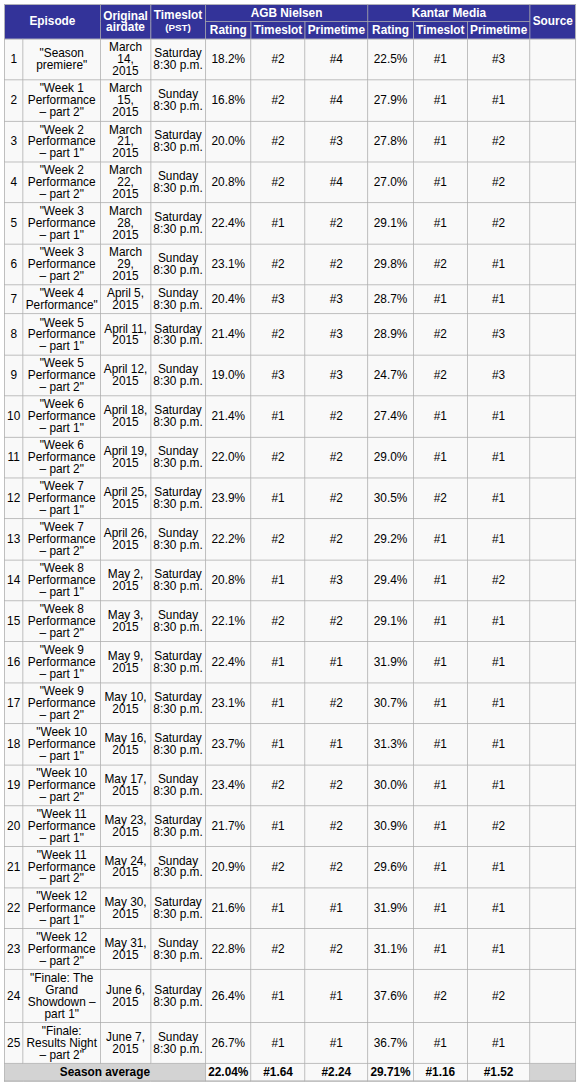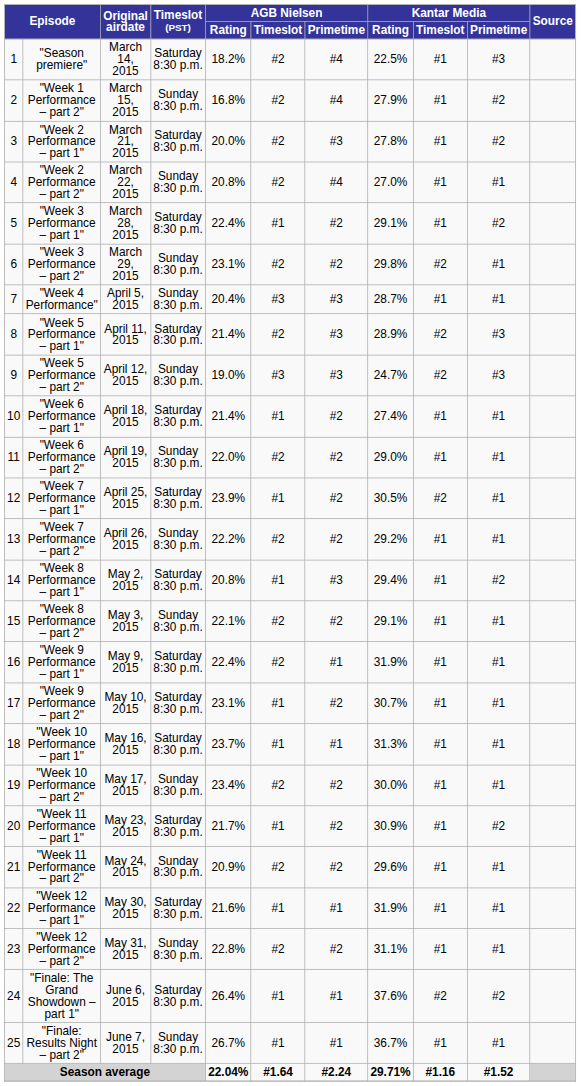 <table class="wikitable" style="text-align:center; background:#f9f9f9; line-height:16px;" width="100%">
 <tr>
 <th style="background:#333399; color:white;" rowspan="2" colspan="2" width="23%">Episode</th>
 <th style="background:#333399; color:white;" rowspan="2" width="13%">Original airdate</th>
 <th style="background:#333399; color:white;" rowspan="2" width="13%">Timeslot <small>(PST)</small></th>
 <th style="background:#333399; color:white;" colspan="3" width="21%">AGB Nielsen</th>
 <th style="background:#333399; color:white;" colspan="3" width="21%">Kantar Media</th>
 <th style="background:#333399; color:white;" rowspan="2" width="07%">Source</th>
 </tr>
 <tr>
 <th style="background:#333399; color:white;" width="07%">Rating</th>
 <th style="background:#333399; color:white;" width="07%">Timeslot</th>
 <th style="background:#333399; color:white;" width="07%">Primetime</th>
 <th style="background:#333399; color:white;" width="07%">Rating</th>
 <th style="background:#333399; color:white;" width="07%">Timeslot</th>
 <th style="background:#333399; color:white;" width="07%">Primetime</th>
 </tr>
 <tr>
 <td width="03%">1</td>
 <td>"Season premiere"</td>
 <td>March 14, 2015</td>
 <td>Saturday 8:30 p.m.</td>
 <td>18.2%</td>
 <td>#2</td>
 <td>#4</td>
 <td>22.5%</td>
 <td>#1</td>
 <td>#3</td>
 <td></td>
 </tr>
 <tr>
 <td width="03%">2</td>
 <td>"Week 1 Performance – part 2"</td>
 <td>March 15, 2015</td>
 <td>Sunday 8:30 p.m.</td>
 <td>16.8%</td>
 <td>#2</td>
 <td>#4</td>
 <td>27.9%</td>
 <td>#1</td>
-<td>#1</td>
+<td>#2</td>
 <td></td>
 </tr>
 <tr>
 <td width="03%">3</td>
 <td>"Week 2 Performance – part 1"</td>
 <td>March 21, 2015</td>
 <td>Saturday 8:30 p.m.</td>
 <td>20.0%</td>
 <td>#2</td>
 <td>#3</td>
 <td>27.8%</td>
 <td>#1</td>
 <td>#2</td>
 <td></td>
 </tr>
 <tr>
 <td width="03%">4</td>
 <td>"Week 2 Performance – part 2"</td>
 <td>March 22, 2015</td>
 <td>Sunday 8:30 p.m.</td>
 <td>20.8%</td>
 <td>#2</td>
 <td>#4</td>
 <td>27.0%</td>
 <td>#1</td>
-<td>#2</td>
+<td>#1</td>
 <td></td>
 </tr>
 <tr>
 <td width="03%">5</td>
 <td>"Week 3 Performance – part 1"</td>
 <td>March 28, 2015</td>
 <td>Saturday 8:30 p.m.</td>
 <td>22.4%</td>
 <td>#1</td>
 <td>#2</td>
 <td>29.1%</td>
 <td>#1</td>
 <td>#2</td>
 <td></td>
 </tr>
 <tr>
 <td width="03%">6</td>
 <td>"Week 3 Performance – part 2"</td>
 <td>March 29, 2015</td>
 <td>Sunday 8:30 p.m.</td>
 <td>23.1%</td>
 <td>#2</td>
 <td>#2</td>
 <td>29.8%</td>
 <td>#2</td>
 <td>#1</td>
 <td></td>
 </tr>
 <tr>
 <td width="03%">7</td>
 <td>"Week 4 Performance"</td>
 <td>April 5, 2015</td>
 <td>Sunday 8:30 p.m.</td>
 <td>20.4%</td>
 <td>#3</td>
 <td>#3</td>
 <td>28.7%</td>
 <td>#1</td>
 <td>#1</td>
 <td></td>
 </tr>
 <tr>
 <td width="03%">8</td>
 <td>"Week 5 Performance – part 1"</td>
 <td>April 11, 2015</td>
 <td>Saturday 8:30 p.m.</td>
 <td>21.4%</td>
 <td>#2</td>
 <td>#3</td>
 <td>28.9%</td>
 <td>#2</td>
 <td>#3</td>
 <td></td>
 </tr>
 <tr>
 <td width="03%">9</td>
 <td>"Week 5 Performance – part 2"</td>
 <td>April 12, 2015</td>
 <td>Sunday 8:30 p.m.</td>
 <td>19.0%</td>
 <td>#3</td>
 <td>#3</td>
 <td>24.7%</td>
 <td>#2</td>
 <td>#3</td>
 <td></td>
 </tr>
 <tr>
 <td width="03%">10</td>
 <td>"Week 6 Performance – part 1"</td>
 <td>April 18, 2015</td>
 <td>Saturday 8:30 p.m.</td>
 <td>21.4%</td>
 <td>#1</td>
 <td>#2</td>
 <td>27.4%</td>
 <td>#1</td>
 <td>#1</td>
 <td></td>
 </tr>
 <tr>
 <td width="03%">11</td>
 <td>"Week 6 Performance – part 2"</td>
 <td>April 19, 2015</td>
 <td>Sunday 8:30 p.m.</td>
 <td>22.0%</td>
 <td>#2</td>
 <td>#2</td>
 <td>29.0%</td>
 <td>#1</td>
 <td>#1</td>
 <td></td>
 </tr>
 <tr>
 <td width="03%">12</td>
 <td>"Week 7 Performance – part 1"</td>
 <td>April 25, 2015</td>
 <td>Saturday 8:30 p.m.</td>
 <td>23.9%</td>
 <td>#1</td>
 <td>#2</td>
 <td>30.5%</td>
 <td>#2</td>
 <td>#1</td>
 <td></td>
 </tr>
 <tr>
 <td width="03%">13</td>
 <td>"Week 7 Performance – part 2"</td>
 <td>April 26, 2015</td>
 <td>Sunday 8:30 p.m.</td>
 <td>22.2%</td>
 <td>#2</td>
 <td>#2</td>
 <td>29.2%</td>
 <td>#1</td>
 <td>#1</td>
 <td></td>
 </tr>
 <tr>
 <td width="03%">14</td>
 <td>"Week 8 Performance – part 1"</td>
 <td>May 2, 2015</td>
 <td>Saturday 8:30 p.m.</td>
 <td>20.8%</td>
 <td>#1</td>
 <td>#3</td>
 <td>29.4%</td>
 <td>#1</td>
 <td>#2</td>
 <td></td>
 </tr>
 <tr>
 <td width="03%">15</td>
 <td>"Week 8 Performance – part 2"</td>
 <td>May 3, 2015</td>
 <td>Sunday 8:30 p.m.</td>
 <td>22.1%</td>
 <td>#2</td>
 <td>#2</td>
 <td>29.1%</td>
 <td>#1</td>
 <td>#1</td>
 <td></td>
 </tr>
 <tr>
 <td width="03%">16</td>
 <td>"Week 9 Performance – part 1"</td>
 <td>May 9, 2015</td>
 <td>Saturday 8:30 p.m.</td>
 <td>22.4%</td>
-<td>#1</td>
+<td>#2</td>
 <td>#1</td>
 <td>31.9%</td>
 <td>#1</td>
 <td>#1</td>
 <td></td>
 </tr>
 <tr>
 <td width="03%">17</td>
 <td>"Week 9 Performance – part 2"</td>
 <td>May 10, 2015</td>
 <td>Saturday 8:30 p.m.</td>
 <td>23.1%</td>
 <td>#1</td>
 <td>#2</td>
 <td>30.7%</td>
 <td>#1</td>
 <td>#1</td>
 <td></td>
 </tr>
 <tr>
 <td width="03%">18</td>
 <td>"Week 10 Performance – part 1"</td>
 <td>May 16, 2015</td>
 <td>Saturday 8:30 p.m.</td>
 <td>23.7%</td>
 <td>#1</td>
 <td>#1</td>
 <td>31.3%</td>
 <td>#1</td>
 <td>#1</td>
 <td></td>
 </tr>
 <tr>
 <td width="03%">19</td>
 <td>"Week 10 Performance – part 2"</td>
 <td>May 17, 2015</td>
 <td>Sunday 8:30 p.m.</td>
 <td>23.4%</td>
 <td>#2</td>
 <td>#2</td>
 <td>30.0%</td>
 <td>#1</td>
 <td>#1</td>
 <td></td>
 </tr>
 <tr>
 <td width="03%">20</td>
 <td>"Week 11 Performance – part 1"</td>
 <td>May 23, 2015</td>
 <td>Saturday 8:30 p.m.</td>
 <td>21.7%</td>
 <td>#1</td>
 <td>#2</td>
 <td>30.9%</td>
 <td>#1</td>
 <td>#2</td>
 <td></td>
 </tr>
 <tr>
 <td width="03%">21</td>
 <td>"Week 11 Performance – part 2"</td>
 <td>May 24, 2015</td>
 <td>Sunday 8:30 p.m.</td>
 <td>20.9%</td>
 <td>#2</td>
 <td>#2</td>
 <td>29.6%</td>
 <td>#1</td>
 <td>#1</td>
 <td></td>
 </tr>
 <tr>
 <td width="03%">22</td>
 <td>"Week 12 Performance – part 1"</td>
 <td>May 30, 2015</td>
 <td>Saturday 8:30 p.m.</td>
 <td>21.6%</td>
 <td>#1</td>
 <td>#1</td>
 <td>31.9%</td>
 <td>#1</td>
 <td>#1</td>
 <td></td>
 </tr>
 <tr>
 <td width="03%">23</td>
 <td>"Week 12 Performance – part 2"</td>
 <td>May 31, 2015</td>
 <td>Sunday 8:30 p.m.</td>
 <td>22.8%</td>
 <td>#2</td>
 <td>#2</td>
 <td>31.1%</td>
 <td>#1</td>
 <td>#1</td>
 <td></td>
 </tr>
 <tr>
 <td width="03%">24</td>
 <td>"Finale: The Grand Showdown – part 1"</td>
 <td>June 6, 2015</td>
 <td>Saturday 8:30 p.m.</td>
 <td>26.4%</td>
 <td>#1</td>
 <td>#1</td>
 <td>37.6%</td>
 <td>#2</td>
 <td>#2</td>
 <td></td>
 </tr>
 <tr>
 <td width="03%">25</td>
 <td>"Finale: Results Night – part 2"</td>
 <td>June 7, 2015</td>
 <td>Sunday 8:30 p.m.</td>
 <td>26.7%</td>
 <td>#1</td>
 <td>#1</td>
 <td>36.7%</td>
 <td>#1</td>
 <td>#1</td>
 <td></td>
 </tr>
 <tr>
 <td colspan="4" style="background:lightgrey;"><strong>Season average</strong></td>
 <td><strong>22.04%</strong></td>
 <td><strong>#1.64</strong></td>
 <td><strong>#2.24</strong></td>
 <td><strong>29.71%</strong></td>
 <td><strong>#1.16</strong></td>
 <td><strong>#1.52</strong></td>
 <td style="background:lightgrey;"></td>
 </tr>
 <tr>
 </tr>
 </table>
